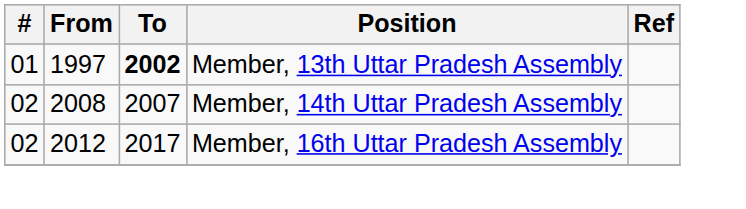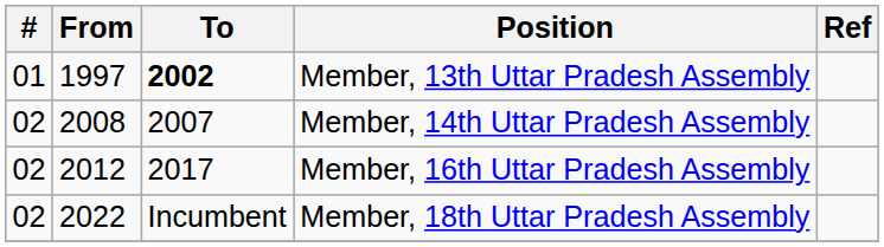 <table class="wikitable sortable">
 <tr>
 <th>#</th>
 <th>From</th>
 <th>To</th>
 <th>Position</th>
 <th>Ref</th>
 </tr>
 <tr>
 <td>01</td>
 <td>1997</td>
 <td><strong>2002</strong></td>
 <td>Member, <a href='#'>13th Uttar Pradesh Assembly</a></td>
 <td></td>
 </tr>
 <tr>
 <td>02</td>
 <td>2008</td>
 <td>2007</td>
 <td>Member, <a href='#'>14th Uttar Pradesh Assembly</a></td>
 <td></td>
 </tr>
 <tr>
 <td>02</td>
 <td>2012</td>
 <td>2017</td>
 <td>Member, <a href='#'>16th Uttar Pradesh Assembly</a></td>
 <td></td>
 </tr>
 <tr>
+<td>02</td>
+<td>2022</td>
+<td>Incumbent</td>
+<td>Member, <a href='#'>18th Uttar Pradesh Assembly</a></td>
+<td></td>
+</tr>
+<tr>
 </tr>
 </table>
